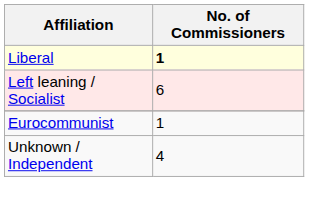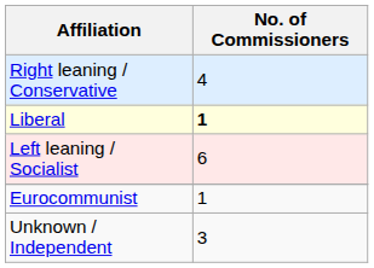 <table class="wikitable sortable" width=25%>
 <tr>
 <th>Affiliation</th>
 <th>No. of Commissioners</th>
+</tr>
+<tr --- bgcolor=#DDEEFF>
+<td><a href='#'>Right</a> leaning / <a href='#'>Conservative</a></td>
+<td>4</td>
 </tr>
 <tr --- bgcolor=#FFFFDD>
 <td><a href='#'>Liberal</a></td>
 <td><strong>1</strong></td>
 </tr>
 <tr --- bgcolor=#FFE8E8>
 <td><a href='#'>Left</a> leaning / <a href='#'>Socialist</a></td>
 <td>6</td>
 </tr>
 <tr>
 </tr>
 <tr --- bgcolor=>
 <td><a href='#'>Eurocommunist</a></td>
 <td>1</td>
 </tr>
 <tr>
 <td>Unknown / <a href='#'>Independent</a></td>
-<td>4</td>
+<td>3</td>
 </tr>
 </table>
